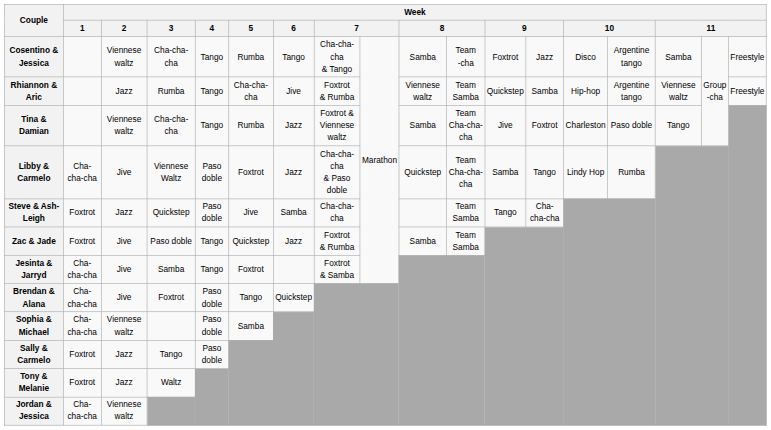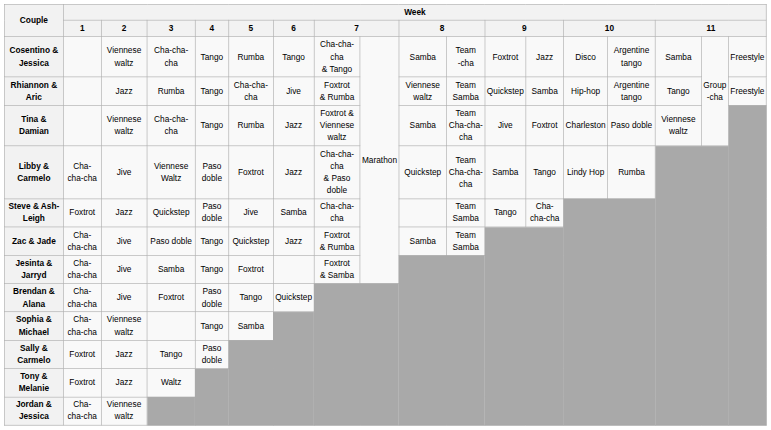 <table class="wikitable unsortable" style="text-align:center; font-size:85%; line-height:20px">
 <tr>
 <th rowspan="2">Couple</th>
 <th colspan="17">Week</th>
 </tr>
 <tr>
 <th scope="col">1</th>
 <th scope="col">2</th>
 <th scope="col">3</th>
 <th scope="col">4</th>
 <th scope="col">5</th>
 <th scope="col">6</th>
 <th scope="col" colspan="2">7</th>
 <th scope="col" colspan="2">8</th>
 <th scope="col" colspan="2">9</th>
 <th scope="col" colspan="2">10</th>
 <th scope="col" colspan="3">11</th>
 </tr>
 <tr>
 <th scope="row">Cosentino & Jessica</th>
 <td></td>
 <td>Viennese waltz</td>
 <td>Cha-cha-cha</td>
 <td>Tango</td>
 <td>Rumba</td>
 <td>Tango</td>
 <td>Cha-cha-cha<br>& Tango</td>
 <td rowspan="7">Marathon</td>
 <td>Samba</td>
 <td>Team<br>-cha</td>
 <td>Foxtrot</td>
 <td>Jazz</td>
 <td>Disco</td>
 <td>Argentine tango</td>
 <td>Samba</td>
 <td rowspan="3">Group<br>-cha</td>
 <td>Freestyle</td>
 </tr>
 <tr>
 <th scope="row">Rhiannon & Aric</th>
 <td></td>
 <td>Jazz</td>
 <td>Rumba</td>
 <td>Tango</td>
 <td>Cha-cha-cha</td>
 <td>Jive</td>
 <td>Foxtrot<br>& Rumba</td>
 <td>Viennese waltz</td>
 <td>Team<br>Samba</td>
 <td>Quickstep</td>
 <td>Samba</td>
 <td>Hip-hop</td>
 <td>Argentine tango</td>
-<td>Viennese waltz</td>
+<td>Tango</td>
 <td>Freestyle</td>
 </tr>
 <tr>
 <th scope="row">Tina & Damian</th>
 <td></td>
 <td>Viennese waltz</td>
 <td>Cha-cha-cha</td>
 <td>Tango</td>
 <td>Rumba</td>
 <td>Jazz</td>
 <td>Foxtrot &<br>Viennese waltz</td>
 <td>Samba</td>
 <td>Team<br>Cha-cha-cha</td>
 <td>Jive</td>
 <td>Foxtrot</td>
 <td>Charleston</td>
 <td>Paso doble</td>
-<td>Tango</td>
+<td>Viennese waltz</td>
 <td rowspan="10" bgcolor="darkgray"></td>
 </tr>
 <tr>
 <th scope="row">Libby & Carmelo</th>
 <td>Cha-cha-cha</td>
 <td>Jive</td>
 <td>Viennese Waltz</td>
 <td>Paso doble</td>
 <td>Foxtrot</td>
 <td>Jazz</td>
 <td>Cha-cha-cha<br>& Paso doble</td>
 <td>Quickstep</td>
 <td>Team<br>Cha-cha-cha</td>
 <td>Samba</td>
 <td>Tango</td>
 <td>Lindy Hop</td>
 <td>Rumba</td>
 <td colspan="2" rowspan="9" style="background:darkgrey;"></td>
 </tr>
 <tr>
 <th scope="row">Steve & Ash-Leigh</th>
 <td>Foxtrot</td>
 <td>Jazz</td>
 <td>Quickstep</td>
 <td>Paso doble</td>
 <td>Jive</td>
 <td>Samba</td>
 <td>Cha-cha-cha<br></td>
 <td></td>
 <td>Team<br>Samba</td>
 <td>Tango</td>
 <td>Cha-cha-cha</td>
 <td colspan="2" rowspan="8" style="background:darkgrey;"></td>
 </tr>
 <tr>
 <th scope="row">Zac & Jade</th>
-<td>Foxtrot</td>
+<td>Cha-cha-cha</td>
 <td>Jive</td>
 <td>Paso doble</td>
 <td>Tango</td>
 <td>Quickstep</td>
 <td>Jazz</td>
 <td>Foxtrot<br>& Rumba</td>
 <td>Samba</td>
 <td>Team Samba</td>
 <td colspan="2" rowspan="7" style="background:darkgrey;"></td>
 </tr>
 <tr>
 <th scope="row">Jesinta & Jarryd</th>
 <td>Cha-cha-cha</td>
 <td>Jive</td>
 <td>Samba</td>
 <td>Tango</td>
 <td>Foxtrot</td>
 <td></td>
 <td>Foxtrot<br>& Samba</td>
 <td colspan="2" rowspan="6" style="background:darkgrey;"></td>
 </tr>
 <tr>
 <th scope="row">Brendan & Alana</th>
 <td>Cha-cha-cha</td>
 <td>Jive</td>
 <td>Foxtrot</td>
 <td>Paso doble</td>
 <td>Tango</td>
 <td>Quickstep</td>
 <td colspan="2" rowspan="5" style="background:darkgrey;"></td>
 </tr>
 <tr>
 <th scope="row">Sophia & Michael</th>
 <td>Cha-cha-cha</td>
 <td>Viennese waltz</td>
 <td></td>
-<td>Paso doble</td>
+<td>Tango</td>
 <td>Samba</td>
 <td rowspan="4" style="background:darkgrey;"></td>
 </tr>
 <tr>
 <th scope="row">Sally & Carmelo</th>
 <td>Foxtrot</td>
 <td>Jazz</td>
 <td>Tango</td>
 <td>Paso doble</td>
 <td rowspan="3" style="background:darkgrey;"></td>
 </tr>
 <tr>
 <th scope="row">Tony & Melanie</th>
 <td>Foxtrot</td>
 <td>Jazz</td>
 <td>Waltz</td>
 <td rowspan="2" style="background:darkgrey;"></td>
 </tr>
 <tr>
 <th scope="row">Jordan & Jessica</th>
 <td>Cha-cha-cha</td>
 <td>Viennese waltz</td>
 <td style="background:darkgrey;"></td>
 </tr>
 </table>
